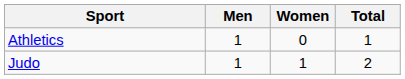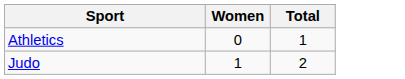 <table class="wikitable" style="text-align:center; font-size: 95%">
 <tr>
 <th width=200>Sport</th>
-<th width=60>Men</th>
 <th width=60>Women</th>
 <th width=60>Total</th>
 </tr>
 <tr>
 <td align=left><a href='#'>Athletics</a></td>
-<td>1</td>
 <td>0</td>
 <td>1</td>
 </tr>
 <tr>
 <td align=left><a href='#'>Judo</a></td>
 <td>1</td>
-<td>1</td>
 <td>2</td>
 </tr>
 </table>
